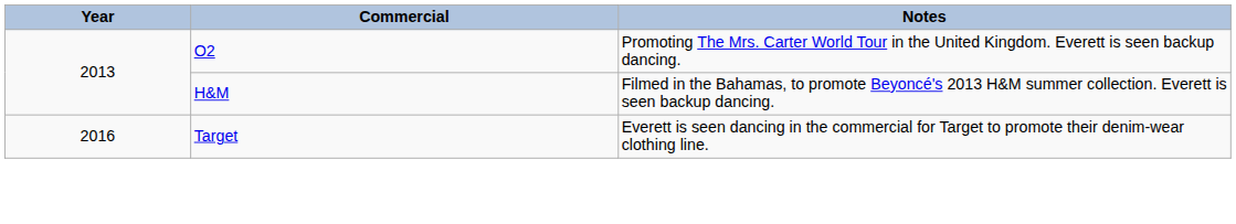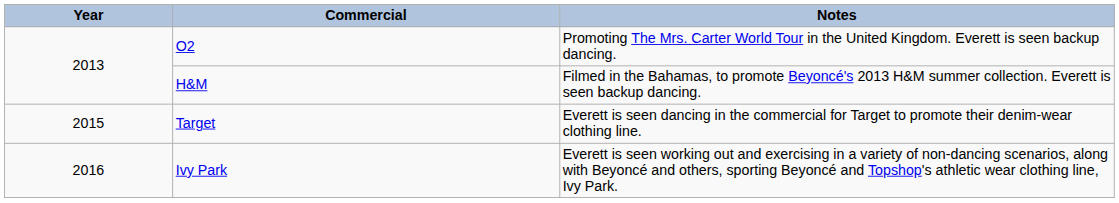 <table class="wikitable">
 <tr style="text-align:center;">
 <th style="background:#B0C4DE;">Year</th>
 <th style="background:#B0C4DE;">Commercial</th>
 <th style="background:#b0c4de; width:50%;">Notes</th>
 </tr>
 <tr>
 <td style="text-align:center;" rowspan="2">2013</td>
 <td><a href='#'>O2</a></td>
 <td>Promoting <a href='#'>The Mrs. Carter World Tour</a> in the United Kingdom. Everett is seen backup dancing.</td>
 </tr>
 <tr>
 <td><a href='#'>H&M</a></td>
 <td>Filmed in the Bahamas, to promote <a href='#'>Beyoncé's</a> 2013 H&M summer collection. Everett is seen backup dancing.</td>
 </tr>
 <tr>
-<td style="text-align:center;">2016</td>
+<td style="text-align:center;">2015</td>
 <td><a href='#'>Target</a></td>
 <td>Everett is seen dancing in the commercial for Target to promote their denim-wear clothing line.</td>
 </tr>
+<tr>
+<td style="text-align:center;">2016</td>
+<td><a href='#'>Ivy Park</a></td>
+<td>Everett is seen working out and exercising in a variety of non-dancing scenarios, along with Beyoncé and others, sporting Beyoncé and <a href='#'>Topshop</a>'s athletic wear clothing line, Ivy Park.</td>
+</tr>
 </table>
